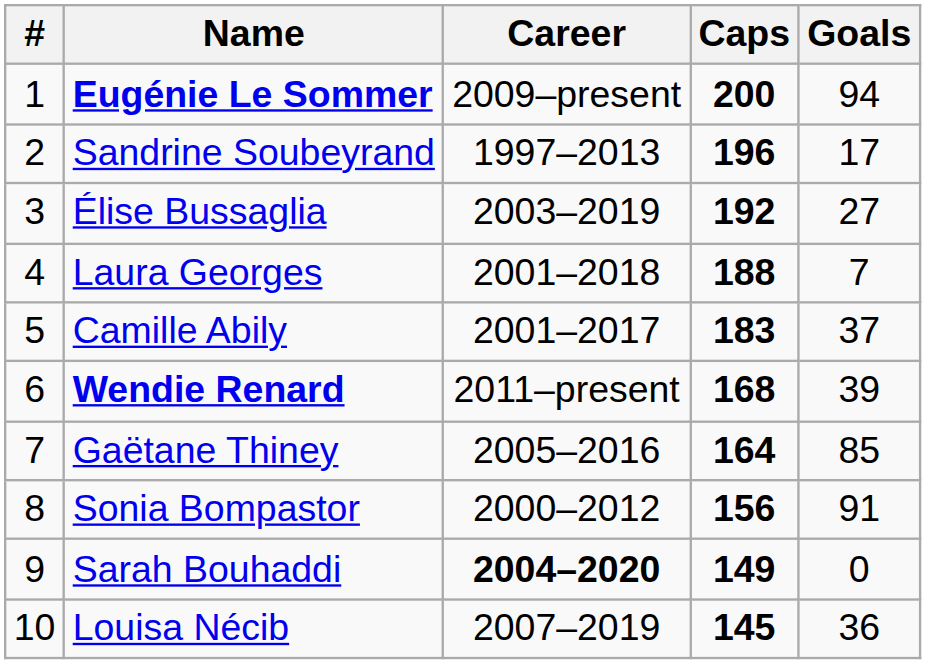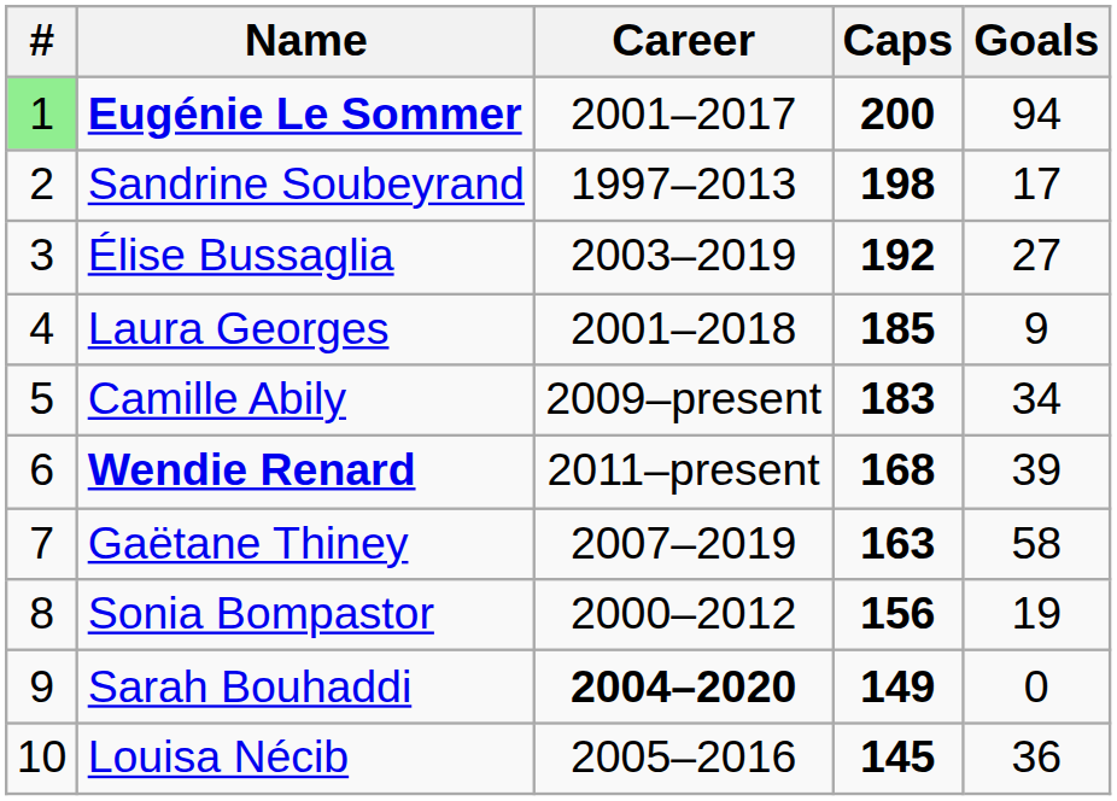 <table class="wikitable" style="text-align:center;">
 <tr>
 <th>#</th>
 <th>Name</th>
 <th>Career</th>
 <th>Caps</th>
 <th>Goals</th>
 </tr>
 <tr>
-<td>1</td>
+<td style="background: lightgreen;">1</td>
 <td align="left"><strong><a href='#'>Eugénie Le Sommer</a></strong></td>
-<td>2009–present</td>
+<td>2001–2017</td>
 <td><strong>200</strong></td>
 <td>94</td>
 </tr>
 <tr>
 <td>2</td>
 <td align="left"><a href='#'>Sandrine Soubeyrand</a></td>
 <td>1997–2013</td>
-<td><strong>196</strong></td>
+<td><strong>198</strong></td>
 <td>17</td>
 </tr>
 <tr>
 <td>3</td>
 <td align="left"><a href='#'>Élise Bussaglia</a></td>
 <td>2003–2019</td>
 <td><strong>192</strong></td>
 <td>27</td>
 </tr>
 <tr>
 <td>4</td>
 <td align="left"><a href='#'>Laura Georges</a></td>
 <td>2001–2018</td>
-<td><strong>188</strong></td>
-<td>7</td>
+<td><strong>185</strong></td>
+<td>9</td>
 </tr>
 <tr>
 <td>5</td>
 <td align="left"><a href='#'>Camille Abily</a></td>
-<td>2001–2017</td>
+<td>2009–present</td>
 <td><strong>183</strong></td>
-<td>37</td>
+<td>34</td>
 </tr>
 <tr>
 <td>6</td>
 <td align="left"><strong><a href='#'>Wendie Renard</a></strong></td>
 <td>2011–present</td>
 <td><strong>168</strong></td>
 <td>39</td>
 </tr>
 <tr>
 <td>7</td>
 <td align="left"><a href='#'>Gaëtane Thiney</a></td>
-<td>2005–2016</td>
-<td><strong>164</strong></td>
-<td>85</td>
+<td>2007–2019</td>
+<td><strong>163</strong></td>
+<td>58</td>
 </tr>
 <tr>
 <td>8</td>
 <td align="left"><a href='#'>Sonia Bompastor</a></td>
 <td>2000–2012</td>
 <td><strong>156</strong></td>
-<td>91</td>
+<td>19</td>
 </tr>
 <tr>
 <td>9</td>
 <td align="left"><a href='#'>Sarah Bouhaddi</a></td>
 <td><strong>2004–2020</strong></td>
 <td><strong>149</strong></td>
 <td>0</td>
 </tr>
 <tr>
 <td>10</td>
 <td align="left"><a href='#'>Louisa Nécib</a></td>
-<td>2007–2019</td>
+<td>2005–2016</td>
 <td><strong>145</strong></td>
 <td>36</td>
 </tr>
 </table>
